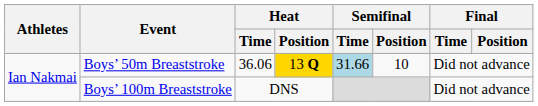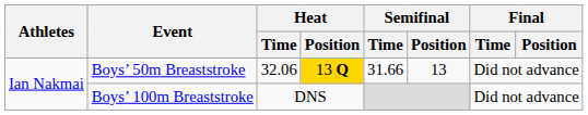 <table class="wikitable" border="1" style="font-size:90%">
 <tr>
 <th rowspan=2>Athletes</th>
 <th rowspan=2>Event</th>
 <th colspan=2>Heat</th>
 <th colspan=2>Semifinal</th>
 <th colspan=2>Final</th>
 </tr>
 <tr>
 <th>Time</th>
 <th>Position</th>
 <th>Time</th>
 <th>Position</th>
 <th>Time</th>
 <th>Position</th>
 </tr>
 <tr>
 <td rowspan=2><a href='#'>Ian Nakmai</a></td>
 <td><a href='#'>Boys’ 50m Breaststroke</a></td>
-<td align=center>36.06</td>
+<td align=center>32.06</td>
 <td align=center style="background: gold;">13 <strong>Q</strong></td>
-<td align=center style="background: lightblue;">31.66</td>
-<td align=center>10</td>
+<td align=center>31.66</td>
+<td align=center>13</td>
 <td colspan="2" align=center>Did not advance</td>
 </tr>
 <tr>
 <td><a href='#'>Boys’ 100m Breaststroke</a></td>
 <td colspan="2" align=center>DNS</td>
 <td colspan=2 bgcolor=#DCDCDC></td>
 <td colspan="2" align=center>Did not advance</td>
 </tr>
 </table>
